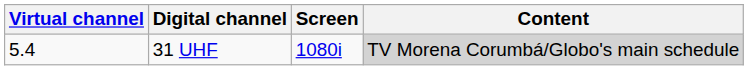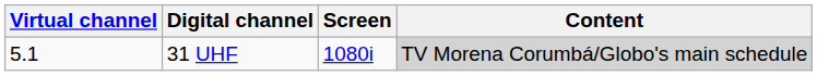 <table class = wikitable>
 <tr>
 <th><a href='#'>Virtual channel</a></th>
 <th>Digital channel</th>
 <th>Screen</th>
 <th>Content</th>
 </tr>
 <tr>
-<td>5.4</td>
+<td>5.1</td>
 <td>31 <a href='#'>UHF</a></td>
 <td><a href='#'>1080i</a></td>
 <td style="background: lightgrey;">TV Morena Corumbá/Globo's main schedule</td>
 </tr>
 </table>
